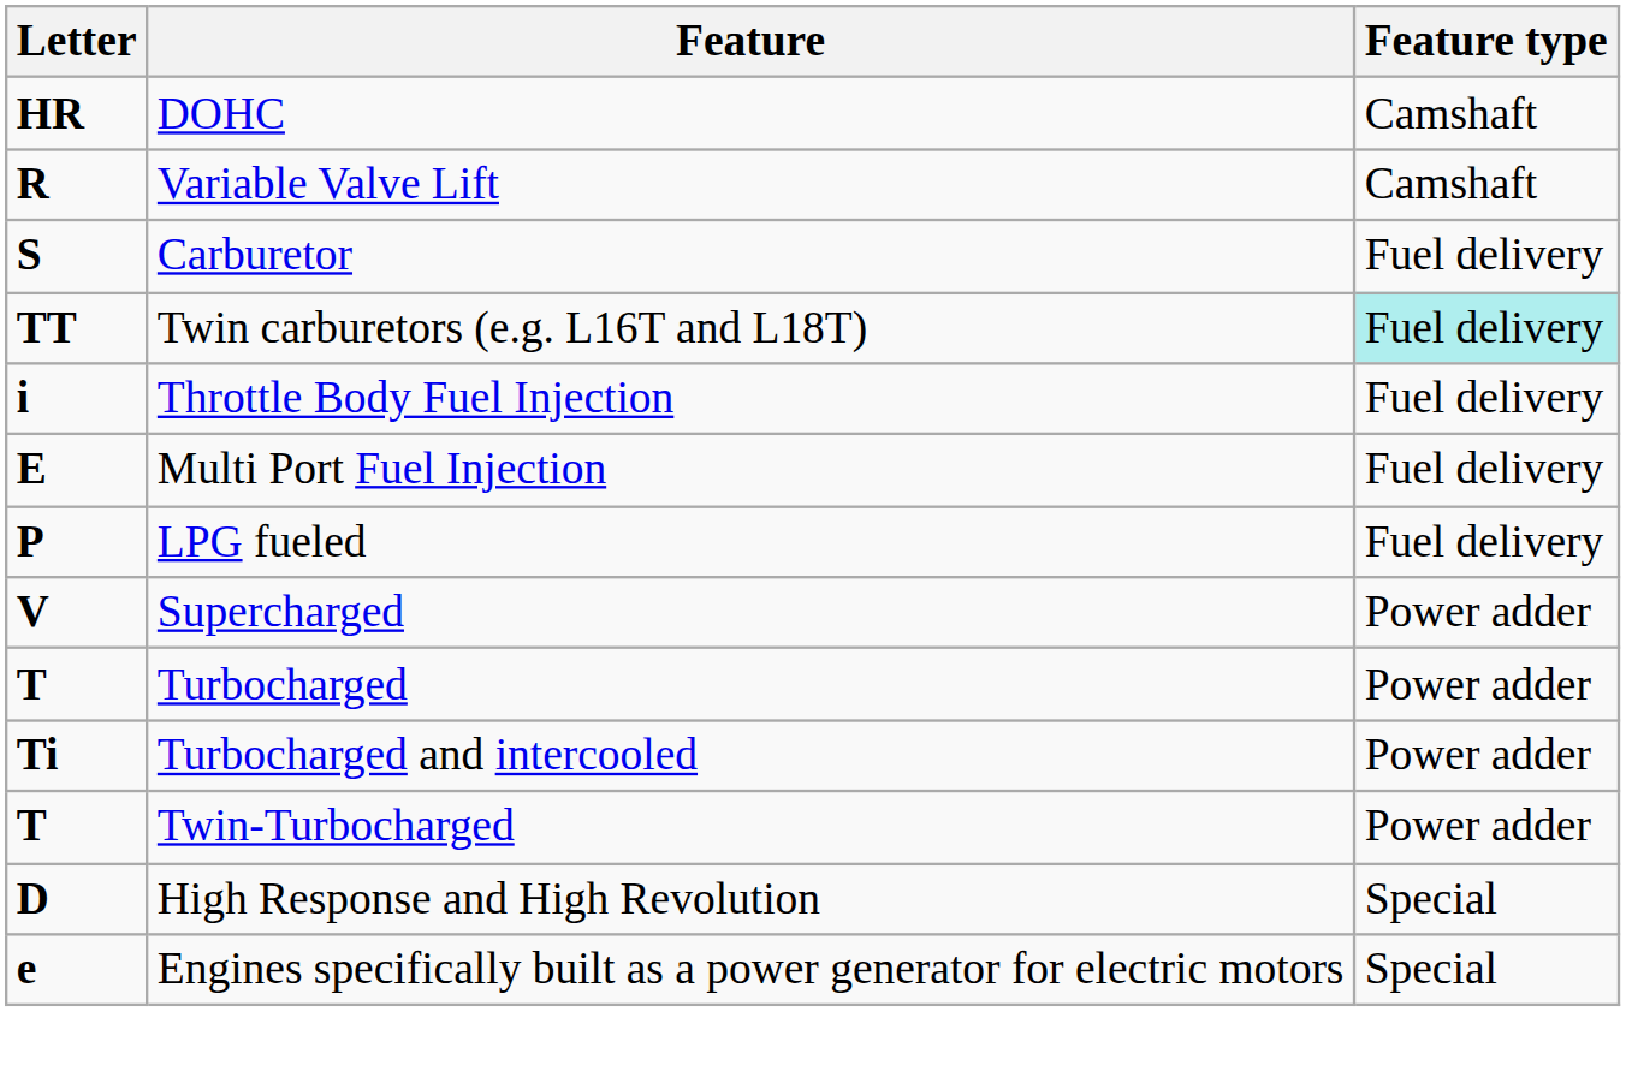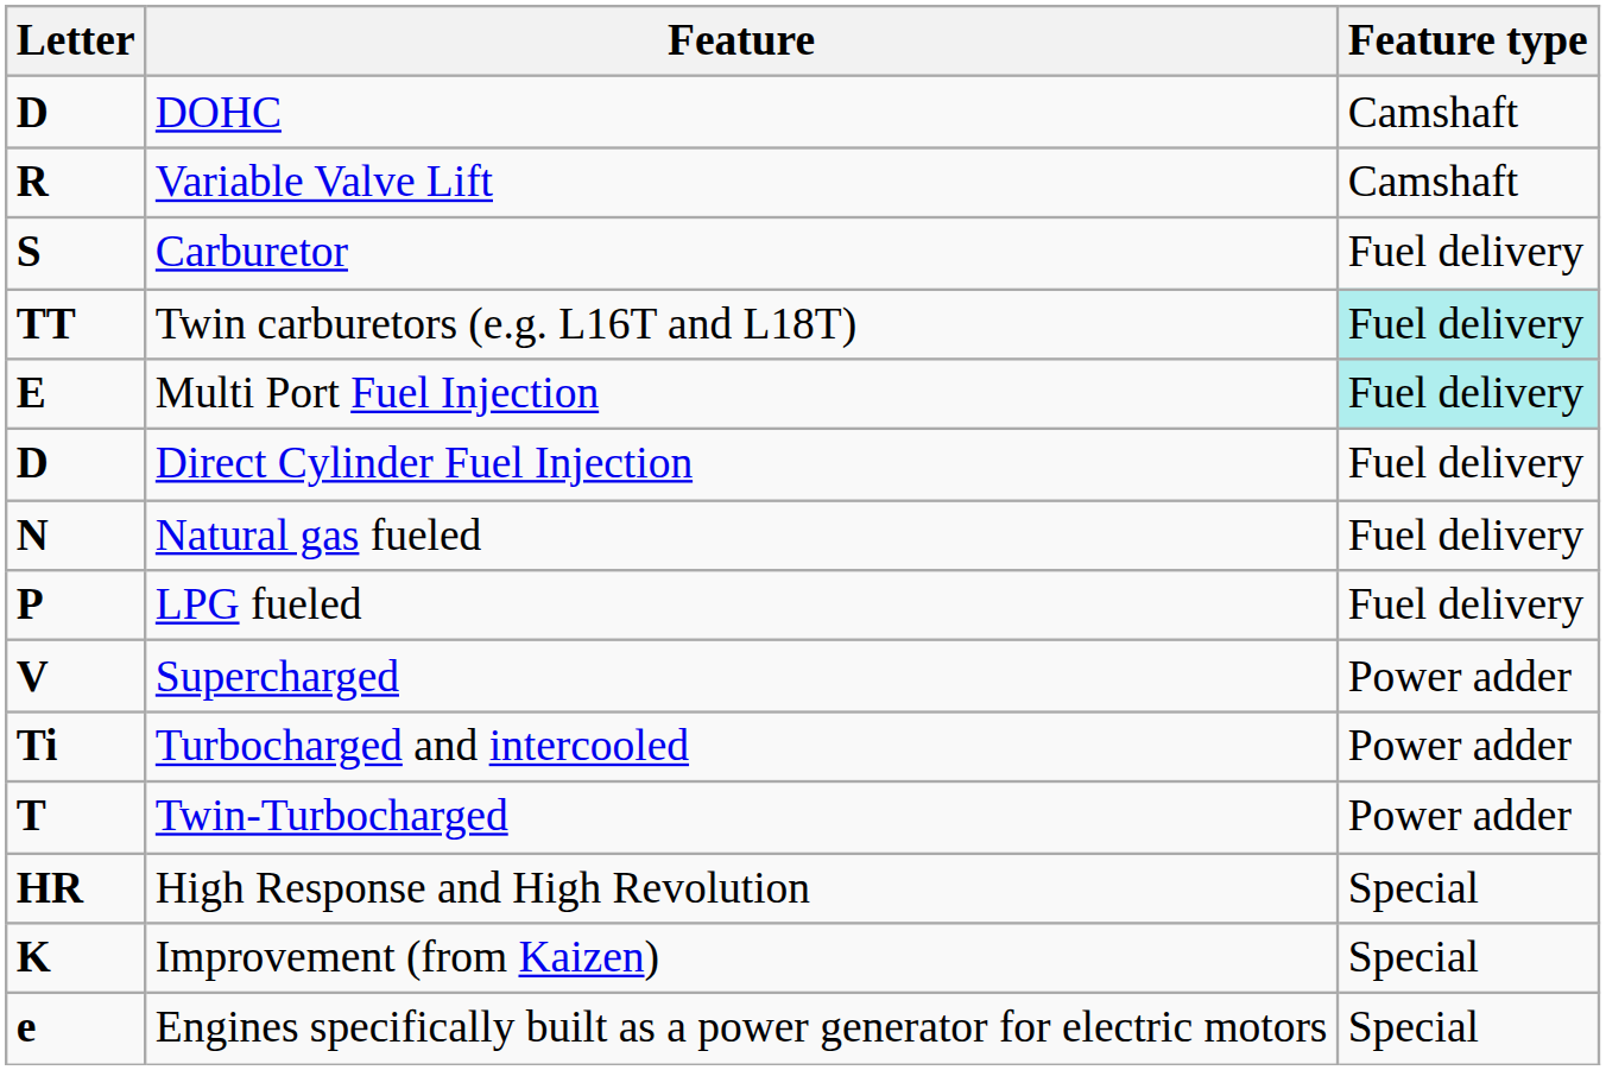 <table class="wikitable">
 <tr>
 <th>Letter</th>
 <th>Feature</th>
 <th>Feature type</th>
 </tr>
 <tr>
-<td><strong>HR</strong></td>
+<td><strong>D</strong></td>
 <td style="text-align:left"><a href='#'>DOHC</a></td>
 <td>Camshaft</td>
 </tr>
 <tr>
 <td><strong>R</strong></td>
 <td style="text-align:left"><a href='#'>Variable Valve Lift</a></td>
 <td>Camshaft</td>
 </tr>
 <tr>
 <td><strong>S</strong></td>
 <td style="text-align:left"><a href='#'>Carburetor</a></td>
 <td>Fuel delivery</td>
 </tr>
 <tr>
 <td><strong>TT</strong></td>
 <td style="text-align:left">Twin carburetors (e.g. L16T and L18T)</td>
 <td style="background: paleturquoise;">Fuel delivery</td>
 </tr>
 <tr>
-<td><strong>i</strong></td>
-<td style="text-align:left"><a href='#'>Throttle Body Fuel Injection</a></td>
+<td><strong>E</strong></td>
+<td style="text-align:left">Multi Port <a href='#'>Fuel Injection</a></td>
+<td style="background: paleturquoise;">Fuel delivery</td>
+</tr>
+<tr>
+<td><strong>D</strong></td>
+<td style="text-align:left"><a href='#'>Direct Cylinder Fuel Injection</a></td>
 <td>Fuel delivery</td>
 </tr>
 <tr>
-<td><strong>E</strong></td>
-<td style="text-align:left">Multi Port <a href='#'>Fuel Injection</a></td>
+<td><strong>N</strong></td>
+<td style="text-align:left"><a href='#'>Natural gas</a> fueled</td>
 <td>Fuel delivery</td>
 </tr>
 <tr>
 <td><strong>P</strong></td>
 <td style="text-align:left"><a href='#'>LPG</a> fueled</td>
 <td>Fuel delivery</td>
 </tr>
 <tr>
 <td><strong>V</strong></td>
 <td style="text-align:left"><a href='#'>Supercharged</a></td>
 <td>Power adder</td>
 </tr>
 <tr>
-<td><strong>T</strong></td>
-<td style="text-align:left"><a href='#'>Turbocharged</a></td>
-<td>Power adder</td>
-</tr>
-<tr>
 <td><strong>Ti</strong></td>
 <td style="text-align:left"><a href='#'>Turbocharged</a> and <a href='#'>intercooled</a></td>
 <td>Power adder</td>
 </tr>
 <tr>
 <td><strong>T</strong></td>
 <td style="text-align:left"><a href='#'>Twin-Turbocharged</a></td>
 <td>Power adder</td>
 </tr>
 <tr>
-<td><strong>D</strong></td>
+<td><strong>HR</strong></td>
 <td style="text-align:left">High Response and High Revolution</td>
+<td>Special</td>
+</tr>
+<tr>
+<td><strong>K</strong></td>
+<td style="text-align:left">Improvement (from <a href='#'>Kaizen</a>)</td>
 <td>Special</td>
 </tr>
 <tr>
 <td><strong>e</strong></td>
 <td style="text-align:left">Engines specifically built as a power generator for electric motors</td>
 <td>Special</td>
 </tr>
 </table>
